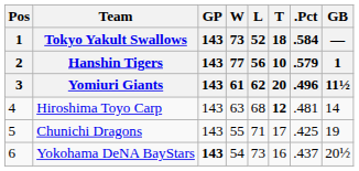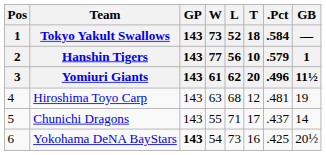 <table class="wikitable">
 <tr>
 <th>Pos</th>
 <th>Team</th>
 <th>GP</th>
 <th>W</th>
 <th>L</th>
 <th>T</th>
 <th>.Pct</th>
 <th>GB</th>
 </tr>
 <tr>
 <th>1</th>
 <th><strong><a href='#'>Tokyo Yakult Swallows</a></strong></th>
 <th>143</th>
 <th>73</th>
 <th>52</th>
 <th>18</th>
 <th>.584</th>
 <th>—</th>
 </tr>
 <tr>
 <th>2</th>
 <th><a href='#'>Hanshin Tigers</a></th>
 <th>143</th>
 <th>77</th>
 <th>56</th>
 <th>10</th>
 <th>.579</th>
 <th>1</th>
 </tr>
 <tr>
 <th>3</th>
 <th><a href='#'>Yomiuri Giants</a></th>
 <th>143</th>
 <th>61</th>
 <th>62</th>
 <th>20</th>
 <th>.496</th>
 <th>11½</th>
 </tr>
 <tr>
 <td>4</td>
 <td><a href='#'>Hiroshima Toyo Carp</a></td>
 <td>143</td>
 <td>63</td>
 <td>68</td>
-<td><strong>12</strong></td>
+<td>12</td>
 <td>.481</td>
-<td>14</td>
+<td>19</td>
 </tr>
 <tr>
 <td>5</td>
 <td><a href='#'>Chunichi Dragons</a></td>
 <td>143</td>
 <td>55</td>
 <td>71</td>
 <td>17</td>
-<td>.425</td>
-<td>19</td>
+<td>.437</td>
+<td>14</td>
 </tr>
 <tr>
 <td>6</td>
 <td><a href='#'>Yokohama DeNA BayStars</a></td>
 <td><strong>143</strong></td>
 <td>54</td>
 <td>73</td>
 <td>16</td>
-<td>.437</td>
+<td>.425</td>
 <td>20½</td>
 </tr>
 </table>
